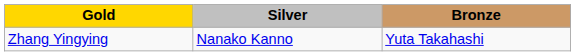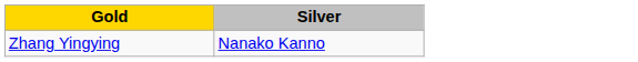 <table class="wikitable" style="text-align:left">
 <tr align="center">
 <td width=200 bgcolor=gold><strong>Gold</strong></td>
 <td width=200 bgcolor=silver><strong>Silver</strong></td>
-<td width=200 bgcolor=CC9966><strong>Bronze</strong></td>
 </tr>
 <tr>
 <td><a href='#'>Zhang Yingying</a><br><em></em></td>
 <td><a href='#'>Nanako Kanno</a><br><em></em></td>
-<td><a href='#'>Yuta Takahashi</a><br><em></em></td>
 </tr>
 </table>
